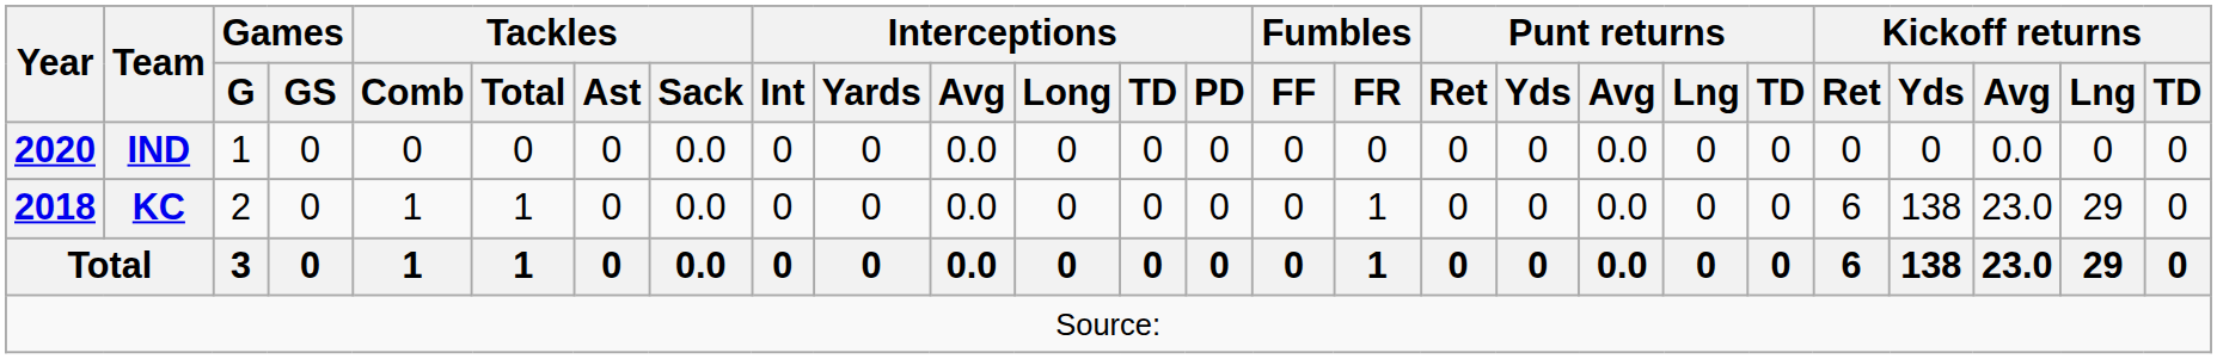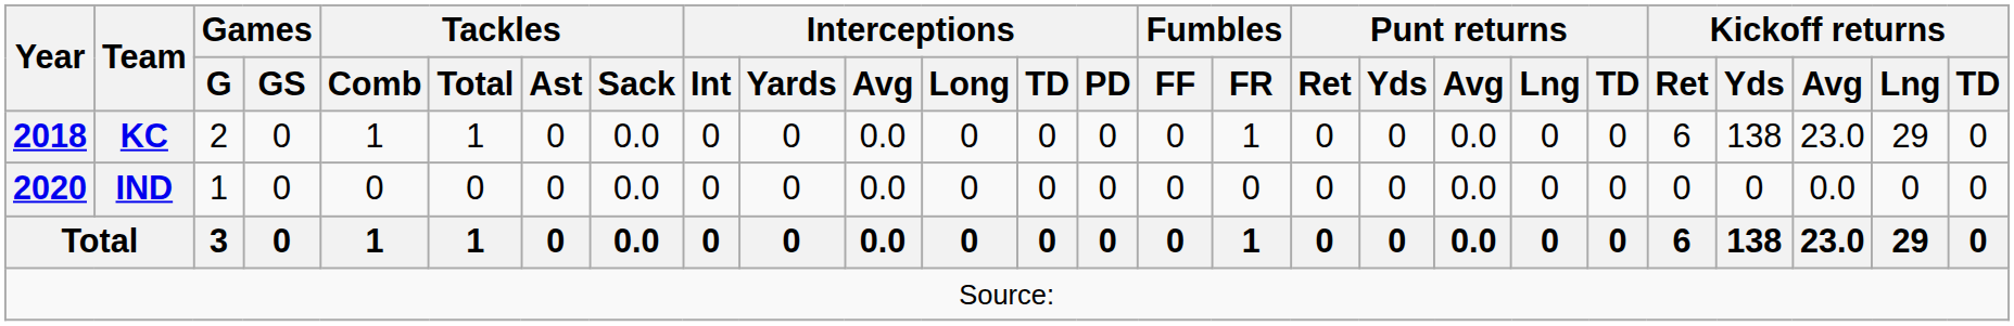 <table class="wikitable" style="text-align: center;">
 <tr>
 <th rowspan="2">Year</th>
 <th rowspan="2">Team</th>
 <th colspan="2">Games</th>
 <th colspan="4">Tackles</th>
 <th colspan="6">Interceptions</th>
 <th colspan="2">Fumbles</th>
 <th colspan="5">Punt returns</th>
 <th colspan="5">Kickoff returns</th>
 </tr>
 <tr>
 <th>G</th>
 <th>GS</th>
 <th>Comb</th>
 <th>Total</th>
 <th>Ast</th>
 <th>Sack</th>
 <th>Int</th>
 <th>Yards</th>
 <th>Avg</th>
 <th>Long</th>
 <th>TD</th>
 <th>PD</th>
 <th>FF</th>
 <th>FR</th>
 <th>Ret</th>
 <th>Yds</th>
 <th>Avg</th>
 <th>Lng</th>
 <th>TD</th>
 <th>Ret</th>
 <th>Yds</th>
 <th>Avg</th>
 <th>Lng</th>
 <th>TD</th>
 </tr>
 <tr>
+<th><a href='#'>2018</a></th>
+<th><a href='#'>KC</a></th>
+<td>2</td>
+<td>0</td>
+<td>1</td>
+<td>1</td>
+<td>0</td>
+<td>0.0</td>
+<td>0</td>
+<td>0</td>
+<td>0.0</td>
+<td>0</td>
+<td>0</td>
+<td>0</td>
+<td>0</td>
+<td>1</td>
+<td>0</td>
+<td>0</td>
+<td>0.0</td>
+<td>0</td>
+<td>0</td>
+<td>6</td>
+<td>138</td>
+<td>23.0</td>
+<td>29</td>
+<td>0</td>
+</tr>
+<tr>
 <th><a href='#'>2020</a></th>
 <th><a href='#'>IND</a></th>
 <td>1</td>
 <td>0</td>
 <td>0</td>
 <td>0</td>
 <td>0</td>
 <td>0.0</td>
 <td>0</td>
 <td>0</td>
 <td>0.0</td>
 <td>0</td>
 <td>0</td>
 <td>0</td>
 <td>0</td>
 <td>0</td>
 <td>0</td>
 <td>0</td>
 <td>0.0</td>
 <td>0</td>
 <td>0</td>
 <td>0</td>
 <td>0</td>
 <td>0.0</td>
 <td>0</td>
-<td>0</td>
-</tr>
-<tr>
-<th><a href='#'>2018</a></th>
-<th><a href='#'>KC</a></th>
-<td>2</td>
-<td>0</td>
-<td>1</td>
-<td>1</td>
-<td>0</td>
-<td>0.0</td>
-<td>0</td>
-<td>0</td>
-<td>0.0</td>
-<td>0</td>
-<td>0</td>
-<td>0</td>
-<td>0</td>
-<td>1</td>
-<td>0</td>
-<td>0</td>
-<td>0.0</td>
-<td>0</td>
-<td>0</td>
-<td>6</td>
-<td>138</td>
-<td>23.0</td>
-<td>29</td>
 <td>0</td>
 </tr>
 <tr>
 <th colspan=2>Total</th>
 <th>3</th>
 <th>0</th>
 <th>1</th>
 <th>1</th>
 <th>0</th>
 <th>0.0</th>
 <th>0</th>
 <th>0</th>
 <th>0.0</th>
 <th>0</th>
 <th>0</th>
 <th>0</th>
 <th>0</th>
 <th>1</th>
 <th>0</th>
 <th>0</th>
 <th>0.0</th>
 <th>0</th>
 <th>0</th>
 <th>6</th>
 <th>138</th>
 <th>23.0</th>
 <th>29</th>
 <th>0</th>
 </tr>
 <tr>
 <td colspan="26"><small>Source: </small></td>
 </tr>
 </table>
